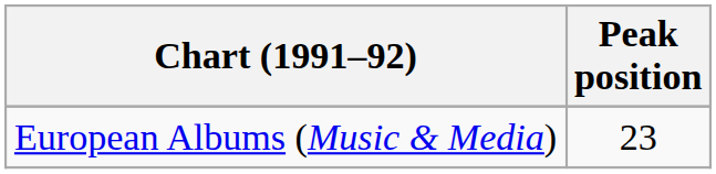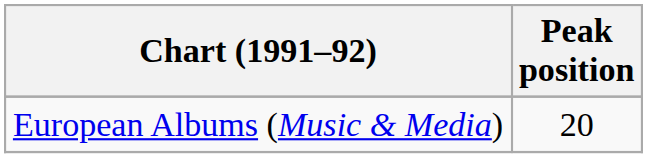 <table class="wikitable sortable">
 <tr>
 <th>Chart (1991–92)</th>
 <th>Peak<br>position</th>
 </tr>
 <tr>
 </tr>
 <tr>
 <td><a href='#'>European Albums</a> (<em><a href='#'>Music & Media</a></em>)</td>
-<td align="center">23</td>
+<td align="center">20</td>
 </tr>
 <tr>
 </tr>
 <tr>
 </tr>
 <tr>
 </tr>
 </table>
